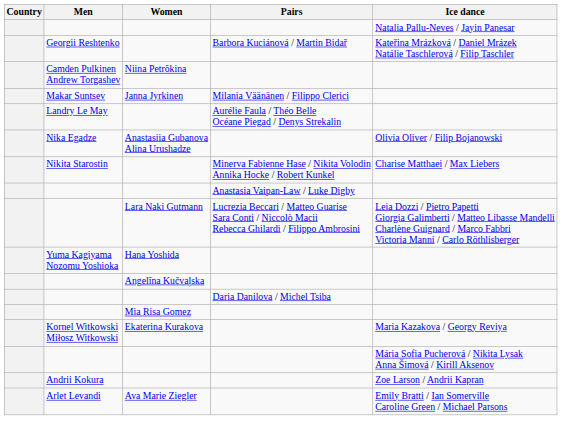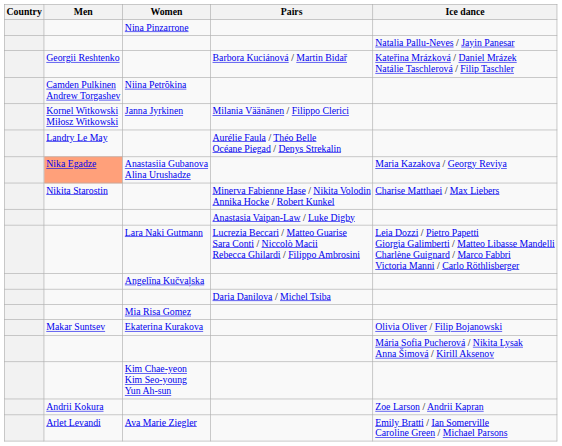 <table class="wikitable unsortable" style="text-align:left">
 <tr>
 <th scope="col">Country</th>
 <th scope="col">Men</th>
 <th scope="col">Women</th>
 <th scope="col">Pairs</th>
 <th scope="col">Ice dance</th>
+</tr>
+<tr>
+<th scope="row" style="text-align:left"></th>
+<td></td>
+<td valign="top"><a href='#'>Nina Pinzarrone</a></td>
+<td></td>
+<td></td>
 </tr>
 <tr>
 <th scope="row" style="text-align:left"></th>
 <td></td>
 <td></td>
 <td></td>
 <td valign="top"><a href='#'>Natalia Pallu-Neves</a> / <a href='#'>Jayin Panesar</a></td>
 </tr>
 <tr>
 <th scope="row" style="text-align:left"></th>
 <td valign="top"><a href='#'>Georgii Reshtenko</a></td>
 <td></td>
 <td valign="top"><a href='#'>Barbora Kuciánová</a> / <a href='#'>Martin Bidař</a></td>
 <td valign="top"><a href='#'>Kateřina Mrázková</a> / <a href='#'>Daniel Mrázek</a><br><a href='#'>Natálie Taschlerová</a> / <a href='#'>Filip Taschler</a></td>
 </tr>
 <tr>
 <th scope="row" style="text-align:left"></th>
 <td valign="top"><a href='#'>Camden Pulkinen</a><br><a href='#'>Andrew Torgashev</a></td>
 <td valign="top"><a href='#'>Niina Petrõkina</a></td>
 <td></td>
 <td></td>
 </tr>
 <tr>
 <th scope="row" style="text-align:left"></th>
-<td valign="top"><a href='#'>Makar Suntsev</a></td>
+<td valign="top"><a href='#'>Kornel Witkowski</a><br><a href='#'>Miłosz Witkowski</a></td>
 <td valign="top"><a href='#'>Janna Jyrkinen</a></td>
 <td valign="top"><a href='#'>Milania Väänänen</a> / <a href='#'>Filippo Clerici</a></td>
 <td></td>
 </tr>
 <tr>
 <th scope="row" style="text-align:left"></th>
 <td valign="top"><a href='#'>Landry Le May</a></td>
 <td></td>
 <td valign="top"><a href='#'>Aurélie Faula</a> / <a href='#'>Théo Belle</a><br><a href='#'>Océane Piegad</a> / <a href='#'>Denys Strekalin</a></td>
 <td></td>
 </tr>
 <tr>
 <th scope="row" style="text-align:left"></th>
-<td valign="top"><a href='#'>Nika Egadze</a></td>
+<td valign="top" style="background: lightsalmon;"><a href='#'>Nika Egadze</a></td>
 <td valign="top"><a href='#'>Anastasiia Gubanova</a><br><a href='#'>Alina Urushadze</a></td>
 <td></td>
-<td valign="top"><a href='#'>Olivia Oliver</a> / <a href='#'>Filip Bojanowski</a></td>
+<td valign="top"><a href='#'>Maria Kazakova</a> / <a href='#'>Georgy Reviya</a></td>
 </tr>
 <tr>
 <th scope="row" style="text-align:left"></th>
 <td valign="top"><a href='#'>Nikita Starostin</a></td>
 <td></td>
 <td valign="top"><a href='#'>Minerva Fabienne Hase</a> / <a href='#'>Nikita Volodin</a><br><a href='#'>Annika Hocke</a> / <a href='#'>Robert Kunkel</a></td>
 <td valign="top"><a href='#'>Charise Matthaei</a> / <a href='#'>Max Liebers</a></td>
 </tr>
 <tr>
 <th scope="row" style="text-align:left"></th>
 <td></td>
 <td></td>
 <td valign="top"><a href='#'>Anastasia Vaipan-Law</a> / <a href='#'>Luke Digby</a></td>
 <td></td>
 </tr>
 <tr>
 <th scope="row" style="text-align:left"></th>
 <td></td>
 <td valign="top"><a href='#'>Lara Naki Gutmann</a></td>
 <td valign="top"><a href='#'>Lucrezia Beccari</a> / <a href='#'>Matteo Guarise</a><br><a href='#'>Sara Conti</a> / <a href='#'>Niccolò Macii</a><br><a href='#'>Rebecca Ghilardi</a> / <a href='#'>Filippo Ambrosini</a></td>
 <td valign="top"><a href='#'>Leia Dozzi</a> / <a href='#'>Pietro Papetti</a><br><a href='#'>Giorgia Galimberti</a> / <a href='#'>Matteo Libasse Mandelli</a><br><a href='#'>Charlène Guignard</a> / <a href='#'>Marco Fabbri</a><br><a href='#'>Victoria Manni</a> / <a href='#'>Carlo Röthlisberger</a></td>
 </tr>
 <tr>
 <th scope="row" style="text-align:left"></th>
-<td valign="top"><a href='#'>Yuma Kagiyama</a><br><a href='#'>Nozomu Yoshioka</a></td>
-<td valign="top"><a href='#'>Hana Yoshida</a></td>
-<td></td>
-<td></td>
-</tr>
-<tr>
-<th scope="row" style="text-align:left"></th>
 <td></td>
 <td valign="top"><a href='#'>Angelīna Kučvaļska</a></td>
 <td></td>
 <td></td>
 </tr>
 <tr>
 <th scope="row" style="text-align:left"></th>
 <td></td>
 <td></td>
 <td valign="top"><a href='#'>Daria Danilova</a> / <a href='#'>Michel Tsiba</a></td>
 <td></td>
 </tr>
 <tr>
 <th scope="row" style="text-align:left"></th>
 <td></td>
 <td valign="top"><a href='#'>Mia Risa Gomez</a></td>
 <td></td>
 <td></td>
 </tr>
 <tr>
 <th scope="row" style="text-align:left"></th>
-<td valign="top"><a href='#'>Kornel Witkowski</a><br><a href='#'>Miłosz Witkowski</a></td>
+<td valign="top"><a href='#'>Makar Suntsev</a></td>
 <td valign="top"><a href='#'>Ekaterina Kurakova</a></td>
 <td></td>
-<td valign="top"><a href='#'>Maria Kazakova</a> / <a href='#'>Georgy Reviya</a></td>
+<td valign="top"><a href='#'>Olivia Oliver</a> / <a href='#'>Filip Bojanowski</a></td>
 </tr>
 <tr>
 <th scope="row" style="text-align:left"></th>
 <td></td>
 <td></td>
 <td></td>
 <td valign="top"><a href='#'>Mária Sofia Pucherová</a> / <a href='#'>Nikita Lysak</a><br><a href='#'>Anna Šimová</a> / <a href='#'>Kirill Aksenov</a></td>
+</tr>
+<tr>
+<th scope="row" style="text-align:left"></th>
+<td></td>
+<td valign="top"><a href='#'>Kim Chae-yeon</a><br><a href='#'>Kim Seo-young</a><br><a href='#'>Yun Ah-sun</a></td>
+<td></td>
+<td></td>
 </tr>
 <tr>
 <th scope="row" style="text-align:left"></th>
 <td valign="top"><a href='#'>Andrii Kokura</a></td>
 <td></td>
 <td></td>
 <td valign="top"><a href='#'>Zoe Larson</a> / <a href='#'>Andrii Kapran</a></td>
 </tr>
 <tr>
 <th scope="row" style="text-align:left"></th>
 <td valign="top"><a href='#'>Arlet Levandi</a></td>
 <td valign="top"><a href='#'>Ava Marie Ziegler</a></td>
 <td></td>
 <td valign="top"><a href='#'>Emily Bratti</a> / <a href='#'>Ian Somerville</a><br><a href='#'>Caroline Green</a> / <a href='#'>Michael Parsons</a></td>
 </tr>
 </table>
